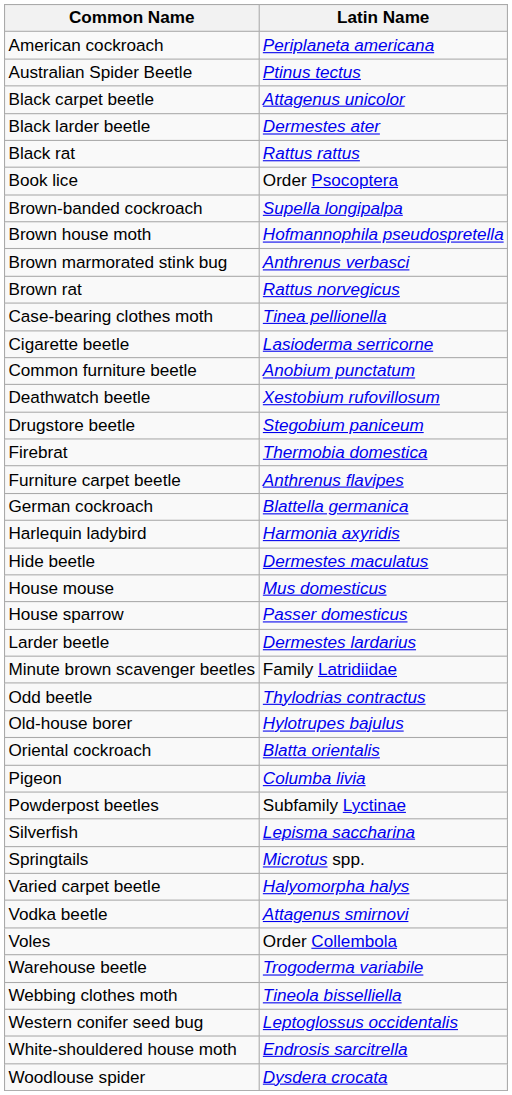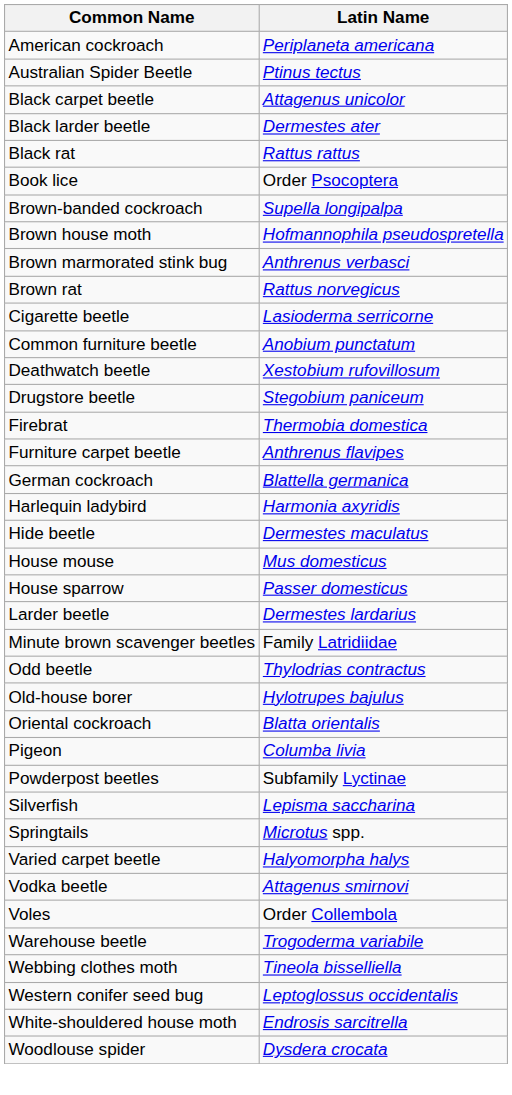 <table class="wikitable">
 <tr>
 <th>Common Name</th>
 <th>Latin Name</th>
 </tr>
 <tr>
 <td>American cockroach</td>
 <td><em><a href='#'>Periplaneta americana</a></em></td>
 </tr>
 <tr>
 <td>Australian Spider Beetle</td>
 <td><em><a href='#'>Ptinus tectus</a></em></td>
 </tr>
 <tr>
 <td>Black carpet beetle</td>
 <td><em><a href='#'>Attagenus unicolor</a></em></td>
 </tr>
 <tr>
 <td>Black larder beetle</td>
 <td><em><a href='#'>Dermestes ater</a></em></td>
 </tr>
 <tr>
 <td>Black rat</td>
 <td><em><a href='#'>Rattus rattus</a></em></td>
 </tr>
 <tr>
 <td>Book lice</td>
 <td>Order <a href='#'>Psocoptera</a></td>
 </tr>
 <tr>
 <td>Brown-banded cockroach</td>
 <td><em><a href='#'>Supella longipalpa</a></em></td>
 </tr>
 <tr>
 <td>Brown house moth</td>
 <td><em><a href='#'>Hofmannophila pseudospretella</a></em></td>
 </tr>
 <tr>
 <td>Brown marmorated stink bug</td>
 <td><em><a href='#'>Anthrenus verbasci</a></em></td>
 </tr>
 <tr>
 <td>Brown rat</td>
 <td><em><a href='#'>Rattus norvegicus</a></em></td>
-</tr>
-<tr>
-<td>Case-bearing clothes moth</td>
-<td><em><a href='#'>Tinea pellionella</a></em></td>
 </tr>
 <tr>
 <td>Cigarette beetle</td>
 <td><em><a href='#'>Lasioderma serricorne</a></em></td>
 </tr>
 <tr>
 <td>Common furniture beetle</td>
 <td><em><a href='#'>Anobium punctatum</a></em></td>
 </tr>
 <tr>
 <td>Deathwatch beetle</td>
 <td><em><a href='#'>Xestobium rufovillosum</a></em></td>
 </tr>
 <tr>
 <td>Drugstore beetle</td>
 <td><em><a href='#'>Stegobium paniceum</a></em></td>
 </tr>
 <tr>
 <td>Firebrat</td>
 <td><em><a href='#'>Thermobia domestica</a></em></td>
 </tr>
 <tr>
 <td>Furniture carpet beetle</td>
 <td><em><a href='#'>Anthrenus flavipes</a></em></td>
 </tr>
 <tr>
 <td>German cockroach</td>
 <td><em><a href='#'>Blattella germanica</a></em></td>
 </tr>
 <tr>
 <td>Harlequin ladybird</td>
 <td><em><a href='#'>Harmonia axyridis</a></em></td>
 </tr>
 <tr>
 <td>Hide beetle</td>
 <td><em><a href='#'>Dermestes maculatus</a></em></td>
 </tr>
 <tr>
 <td>House mouse</td>
 <td><em><a href='#'>Mus domesticus</a></em></td>
 </tr>
 <tr>
 <td>House sparrow</td>
 <td><em><a href='#'>Passer domesticus</a></em></td>
 </tr>
 <tr>
 <td>Larder beetle</td>
 <td><em><a href='#'>Dermestes lardarius</a></em></td>
 </tr>
 <tr>
 <td>Minute brown scavenger beetles</td>
 <td>Family <a href='#'>Latridiidae</a></td>
 </tr>
 <tr>
 <td>Odd beetle</td>
 <td><em><a href='#'>Thylodrias contractus</a></em></td>
 </tr>
 <tr>
 <td>Old-house borer</td>
 <td><em><a href='#'>Hylotrupes bajulus</a></em></td>
 </tr>
 <tr>
 <td>Oriental cockroach</td>
 <td><em><a href='#'>Blatta orientalis</a></em></td>
 </tr>
 <tr>
 <td>Pigeon</td>
 <td><em><a href='#'>Columba livia</a></em></td>
 </tr>
 <tr>
 <td>Powderpost beetles</td>
 <td>Subfamily <a href='#'>Lyctinae</a></td>
 </tr>
 <tr>
 <td>Silverfish</td>
 <td><em><a href='#'>Lepisma saccharina</a></em></td>
 </tr>
 <tr>
 <td>Springtails</td>
 <td><em><a href='#'>Microtus</a></em> spp.</td>
 </tr>
 <tr>
 <td>Varied carpet beetle</td>
 <td><em><a href='#'>Halyomorpha halys</a></em></td>
 </tr>
 <tr>
 <td>Vodka beetle</td>
 <td><em><a href='#'>Attagenus smirnovi</a></em></td>
 </tr>
 <tr>
 <td>Voles</td>
 <td>Order <a href='#'>Collembola</a></td>
 </tr>
 <tr>
 <td>Warehouse beetle</td>
 <td><em><a href='#'>Trogoderma variabile</a></em></td>
 </tr>
 <tr>
 <td>Webbing clothes moth</td>
 <td><em><a href='#'>Tineola bisselliella</a></em></td>
 </tr>
 <tr>
 <td>Western conifer seed bug</td>
 <td><em><a href='#'>Leptoglossus occidentalis</a></em></td>
 </tr>
 <tr>
 <td>White-shouldered house moth</td>
 <td><em><a href='#'>Endrosis sarcitrella</a></em></td>
 </tr>
 <tr>
 <td>Woodlouse spider</td>
 <td><em><a href='#'>Dysdera crocata</a></em></td>
 </tr>
 </table>
